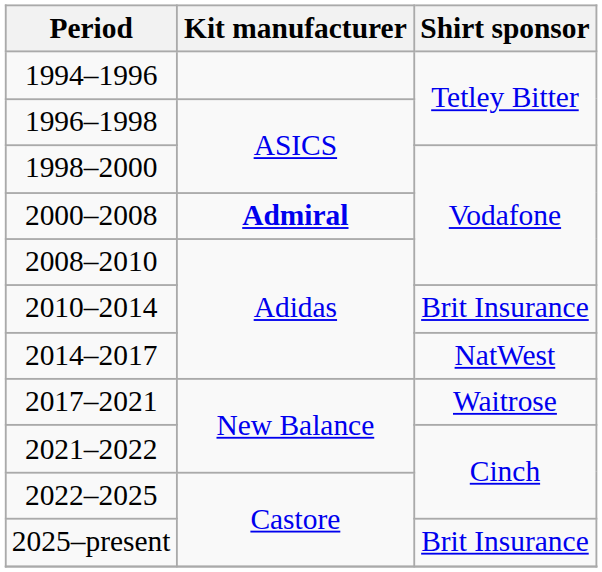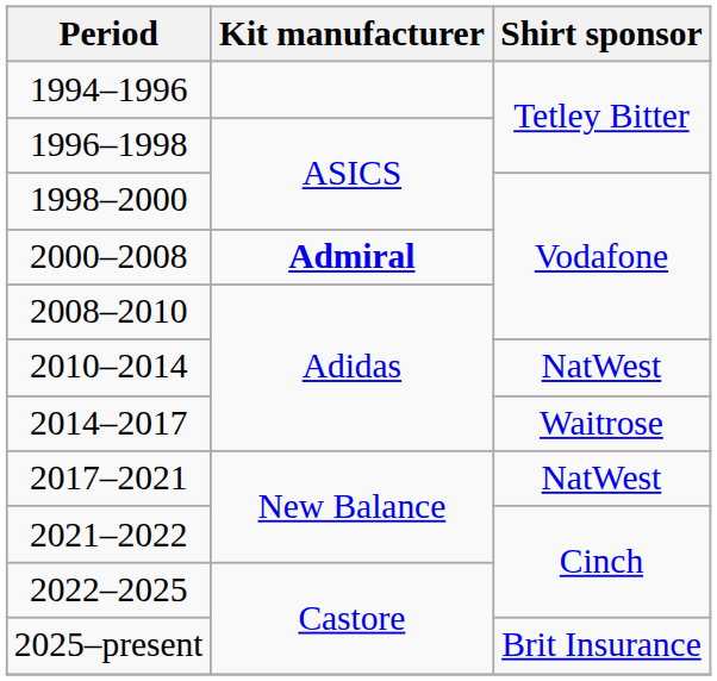 <table class="wikitable" style="text-align:center; margin-left:1em; float:right">
 <tr>
 <th>Period</th>
 <th>Kit manufacturer</th>
 <th>Shirt sponsor</th>
 </tr>
 <tr>
 <td>1994–1996</td>
 <td></td>
 <td rowspan=2><a href='#'>Tetley Bitter</a></td>
 </tr>
 <tr>
 <td>1996–1998</td>
 <td rowspan=2><a href='#'>ASICS</a></td>
 </tr>
 <tr>
 <td>1998–2000</td>
 <td rowspan=3><a href='#'>Vodafone</a></td>
 </tr>
 <tr>
 <td>2000–2008</td>
 <td><strong><a href='#'>Admiral</a></strong></td>
 </tr>
 <tr>
 <td>2008–2010</td>
 <td rowspan="3"><a href='#'>Adidas</a></td>
 </tr>
 <tr>
 <td>2010–2014</td>
-<td><a href='#'>Brit Insurance</a></td>
+<td><a href='#'>NatWest</a></td>
 </tr>
 <tr>
 <td>2014–2017</td>
-<td><a href='#'>NatWest</a></td>
+<td><a href='#'>Waitrose</a></td>
 </tr>
 <tr>
 <td>2017–2021</td>
 <td rowspan=2><a href='#'>New Balance</a></td>
-<td><a href='#'>Waitrose</a></td>
+<td><a href='#'>NatWest</a></td>
 </tr>
 <tr>
 <td>2021–2022</td>
 <td rowspan=2><a href='#'>Cinch</a></td>
 </tr>
 <tr>
 <td>2022–2025</td>
 <td Rowspan=2><a href='#'>Castore</a></td>
 </tr>
 <tr>
 <td>2025–present</td>
 <td><a href='#'>Brit Insurance</a></td>
 </tr>
 <tr>
 </tr>
 </table>
